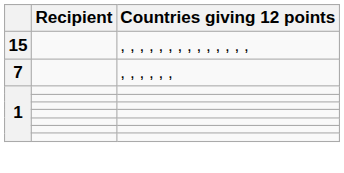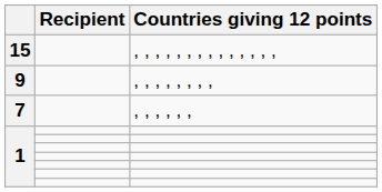 <table class="wikitable plainrowheaders">
 <tr>
 <th scope="col"></th>
 <th scope="col">Recipient</th>
 <th scope="col">Countries giving 12 points</th>
 </tr>
 <tr>
 <th scope="row">15</th>
 <td></td>
 <td>, , , , , , , , , , , , , , </td>
+</tr>
+<tr>
+<th scope="row">9</th>
+<td></td>
+<td>, , , , , , , <strong></strong>, </td>
 </tr>
 <tr>
 <th scope="row">7</th>
 <td></td>
 <td><strong></strong>, , , , , <strong></strong>, </td>
 </tr>
 <tr>
 <th scope="rowgroup" rowspan="7">1</th>
 <td></td>
 <td></td>
 </tr>
 <tr>
 <td></td>
 <td></td>
 </tr>
 <tr>
 <td></td>
 <td><strong></strong></td>
 </tr>
 <tr>
 <td></td>
 <td></td>
 </tr>
 <tr>
 <td></td>
 <td><strong></strong></td>
 </tr>
 <tr>
 <td></td>
 <td></td>
 </tr>
 <tr>
 <td></td>
 <td><strong></strong></td>
 </tr>
 </table>
